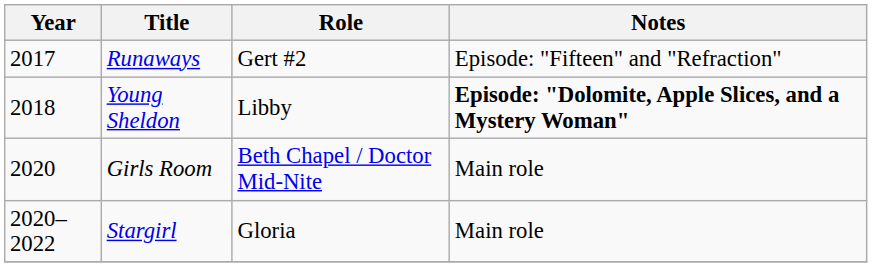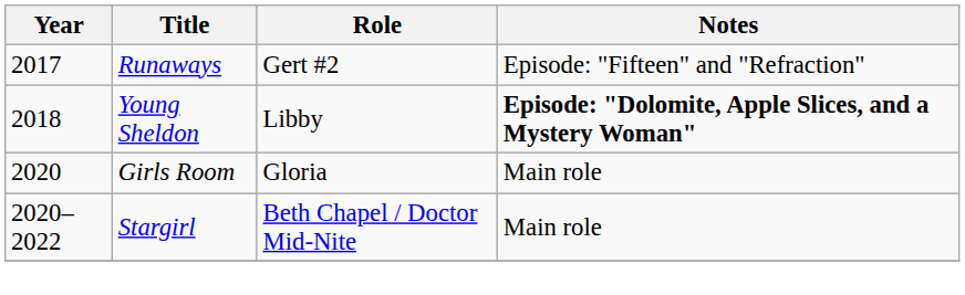 <table class="wikitable sortable">
 <tr>
 <th>Year</th>
 <th>Title</th>
 <th>Role</th>
 <th class="unsortable">Notes</th>
 </tr>
 <tr>
 <td>2017</td>
 <td><em><a href='#'>Runaways</a></em></td>
 <td>Gert #2</td>
 <td>Episode: "Fifteen" and "Refraction"</td>
 </tr>
 <tr>
 <td>2018</td>
 <td><em><a href='#'>Young Sheldon</a></em></td>
 <td>Libby</td>
 <td><strong>Episode: "Dolomite, Apple Slices, and a Mystery Woman"</strong></td>
 </tr>
 <tr>
 <td>2020</td>
 <td><em>Girls Room</em></td>
-<td><a href='#'>Beth Chapel / Doctor Mid-Nite</a></td>
+<td>Gloria</td>
 <td>Main role</td>
 </tr>
 <tr>
 <td>2020–2022</td>
 <td><em><a href='#'>Stargirl</a></em></td>
-<td>Gloria</td>
+<td><a href='#'>Beth Chapel / Doctor Mid-Nite</a></td>
 <td>Main role</td>
 </tr>
 <tr>
 </tr>
 </table>
